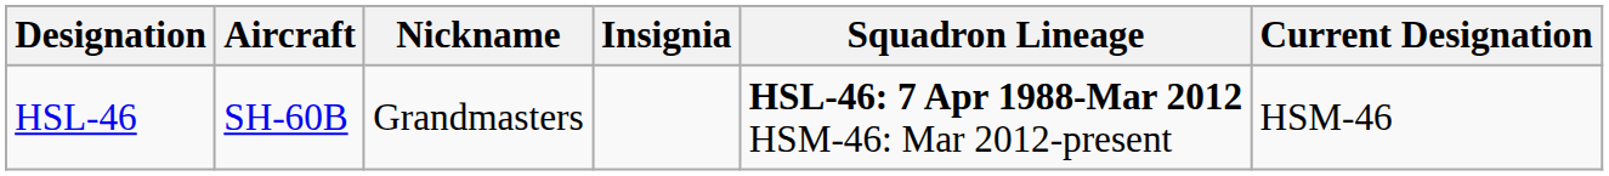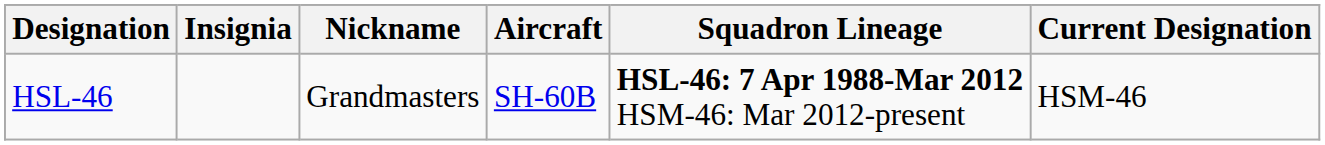 <table class="wikitable">
 <tr>
 <th>Designation</th>
+<th>Insignia</th>
+<th>Nickname</th>
 <th>Aircraft</th>
-<th>Nickname</th>
-<th>Insignia</th>
 <th>Squadron Lineage</th>
 <th>Current Designation</th>
 </tr>
 <tr>
 <td><a href='#'>HSL-46</a></td>
+<td></td>
+<td>Grandmasters</td>
 <td><a href='#'>SH-60B</a></td>
-<td>Grandmasters</td>
-<td></td>
 <td style="white-space: nowrap;"><strong>HSL-46: 7 Apr 1988-Mar 2012</strong><br>HSM-46: Mar 2012-present</td>
 <td>HSM-46</td>
 </tr>
 </table>
